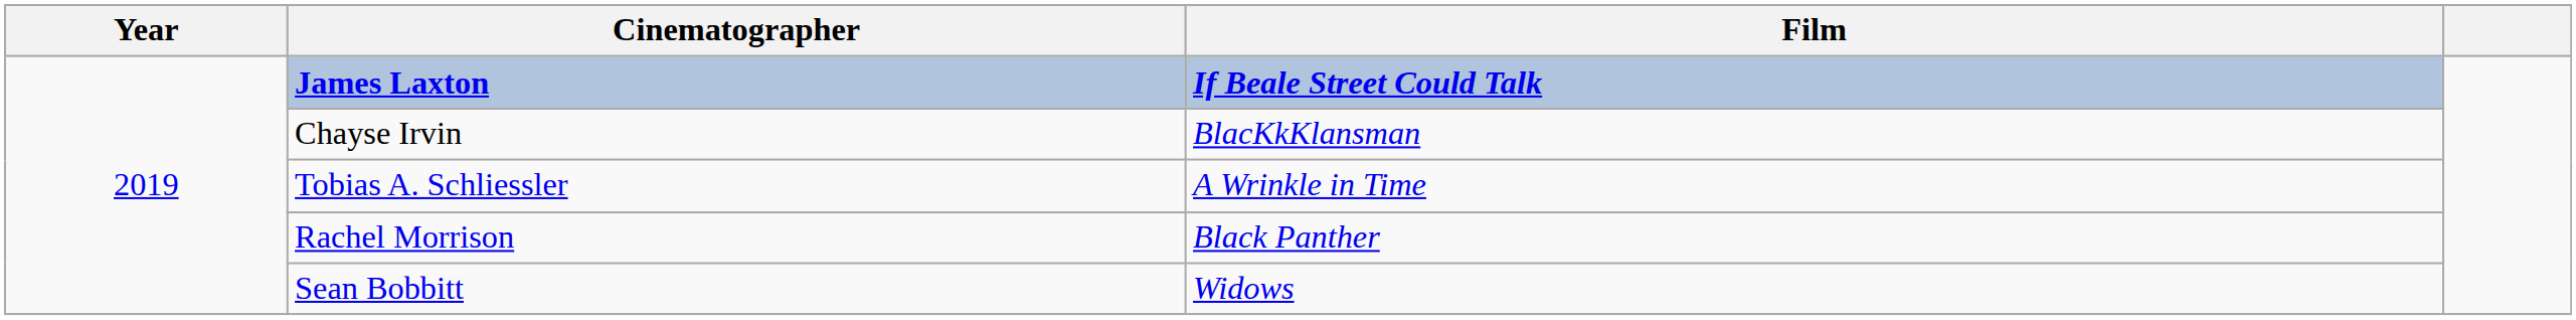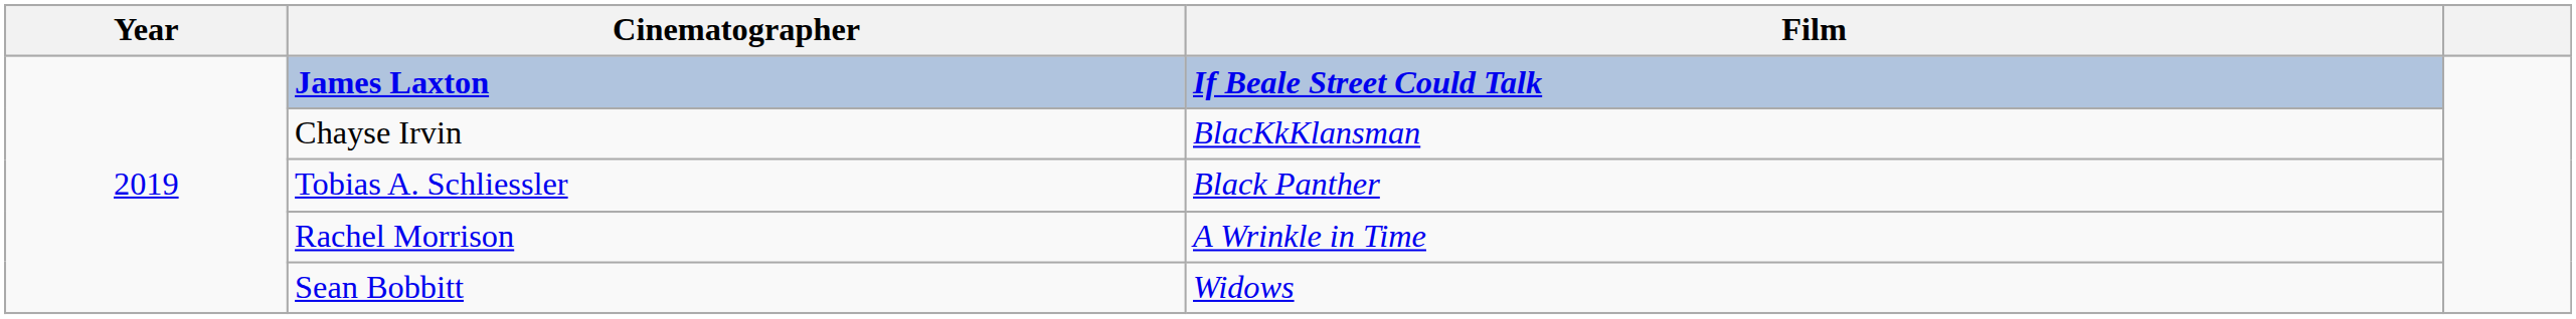 <table class="wikitable" style="width:100%;">
 <tr style="background:#bebebe;">
 <th style="width:11%;">Year</th>
 <th style="width:35%;">Cinematographer</th>
 <th style="width:49%;">Film</th>
 <th style="width:5%;"></th>
 </tr>
 <tr>
 <td rowspan="5" align="center"><a href='#'>2019</a></td>
 <td style="background:#B0C4DE"><strong><a href='#'>James Laxton</a></strong></td>
 <td style="background:#B0C4DE"><strong><em><a href='#'>If Beale Street Could Talk</a></em></strong></td>
 <td rowspan="5" align="center"></td>
 </tr>
 <tr>
 <td>Chayse Irvin</td>
 <td><em><a href='#'>BlacKkKlansman</a></em></td>
 </tr>
 <tr>
 <td><a href='#'>Tobias A. Schliessler</a></td>
-<td><em><a href='#'>A Wrinkle in Time</a></em></td>
+<td><em><a href='#'>Black Panther</a></em></td>
 </tr>
 <tr>
 <td><a href='#'>Rachel Morrison</a></td>
-<td><em><a href='#'>Black Panther</a></em></td>
+<td><em><a href='#'>A Wrinkle in Time</a></em></td>
 </tr>
 <tr>
 <td><a href='#'>Sean Bobbitt</a></td>
 <td><em><a href='#'>Widows</a></em></td>
 </tr>
 </table>
